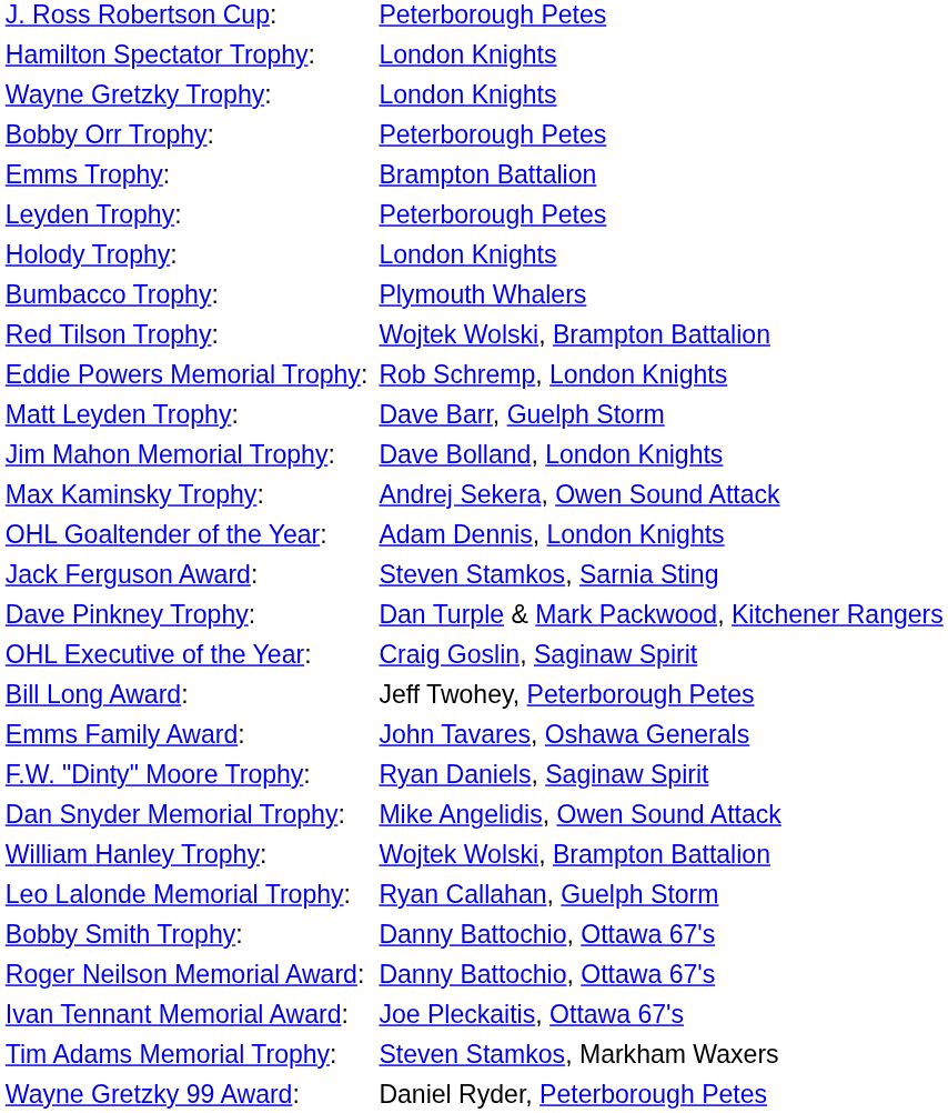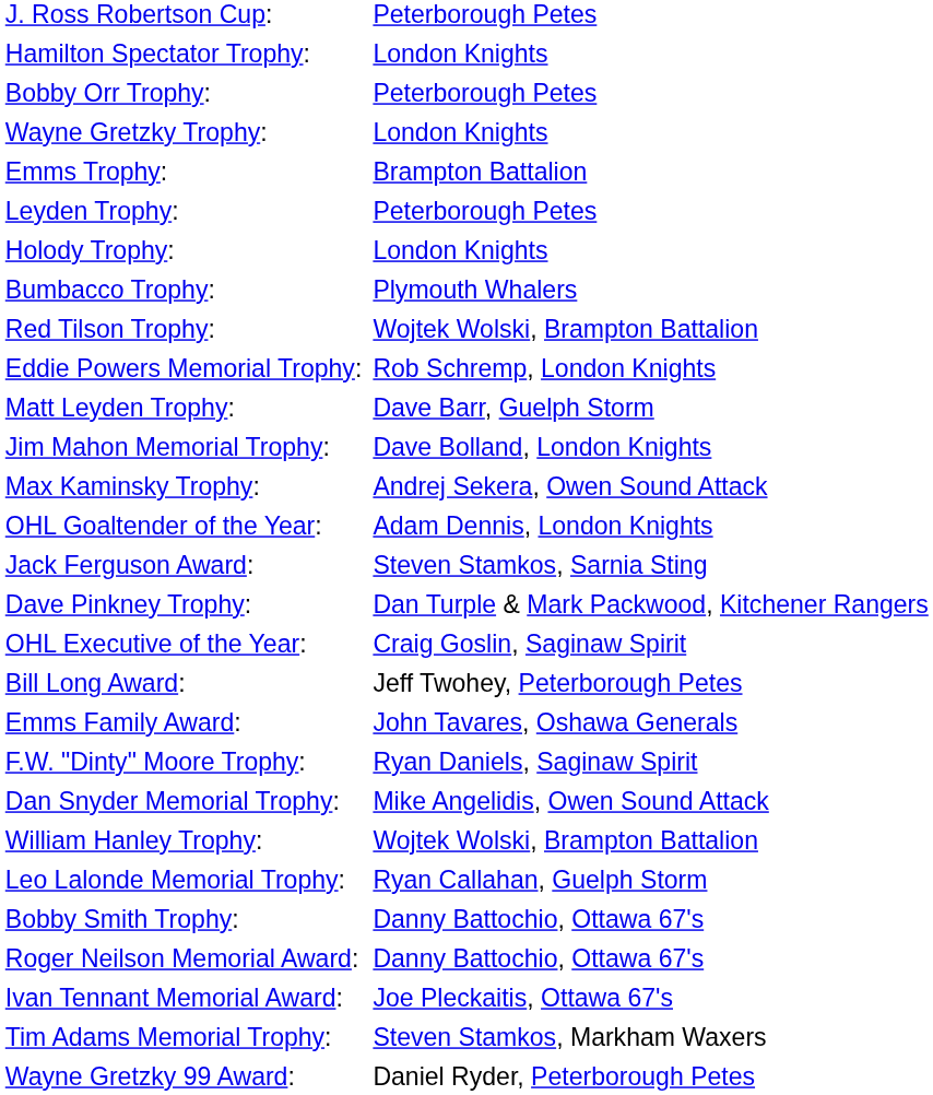 <table cellpadding="3" cellspacing="1">
 <tr>
 <td><a href='#'>J. Ross Robertson Cup</a>:</td>
 <td><a href='#'>Peterborough Petes</a></td>
 </tr>
 <tr>
 <td><a href='#'>Hamilton Spectator Trophy</a>:</td>
 <td><a href='#'>London Knights</a></td>
 </tr>
 <tr>
+<td><a href='#'>Bobby Orr Trophy</a>:</td>
+<td><a href='#'>Peterborough Petes</a></td>
+</tr>
+<tr>
 <td><a href='#'>Wayne Gretzky Trophy</a>:</td>
 <td><a href='#'>London Knights</a></td>
-</tr>
-<tr>
-<td><a href='#'>Bobby Orr Trophy</a>:</td>
-<td><a href='#'>Peterborough Petes</a></td>
 </tr>
 <tr>
 <td><a href='#'>Emms Trophy</a>:</td>
 <td><a href='#'>Brampton Battalion</a></td>
 </tr>
 <tr>
 <td><a href='#'>Leyden Trophy</a>:</td>
 <td><a href='#'>Peterborough Petes</a></td>
 </tr>
 <tr>
 <td><a href='#'>Holody Trophy</a>:</td>
 <td><a href='#'>London Knights</a></td>
 </tr>
 <tr>
 <td><a href='#'>Bumbacco Trophy</a>:</td>
 <td><a href='#'>Plymouth Whalers</a></td>
 </tr>
 <tr>
 <td><a href='#'>Red Tilson Trophy</a>:</td>
 <td><a href='#'>Wojtek Wolski</a>, <a href='#'>Brampton Battalion</a></td>
 </tr>
 <tr>
 <td><a href='#'>Eddie Powers Memorial Trophy</a>:</td>
 <td><a href='#'>Rob Schremp</a>, <a href='#'>London Knights</a></td>
 </tr>
 <tr>
 <td><a href='#'>Matt Leyden Trophy</a>:</td>
 <td><a href='#'>Dave Barr</a>, <a href='#'>Guelph Storm</a></td>
 </tr>
 <tr>
 <td><a href='#'>Jim Mahon Memorial Trophy</a>:</td>
 <td><a href='#'>Dave Bolland</a>, <a href='#'>London Knights</a></td>
 </tr>
 <tr>
 <td><a href='#'>Max Kaminsky Trophy</a>:</td>
 <td><a href='#'>Andrej Sekera</a>, <a href='#'>Owen Sound Attack</a></td>
 </tr>
 <tr>
 <td><a href='#'>OHL Goaltender of the Year</a>:</td>
 <td><a href='#'>Adam Dennis</a>, <a href='#'>London Knights</a></td>
 </tr>
 <tr>
 <td><a href='#'>Jack Ferguson Award</a>:</td>
 <td><a href='#'>Steven Stamkos</a>, <a href='#'>Sarnia Sting</a></td>
 </tr>
 <tr>
 <td><a href='#'>Dave Pinkney Trophy</a>:</td>
 <td><a href='#'>Dan Turple</a> & <a href='#'>Mark Packwood</a>, <a href='#'>Kitchener Rangers</a></td>
 </tr>
 <tr>
 <td><a href='#'>OHL Executive of the Year</a>:</td>
 <td><a href='#'>Craig Goslin</a>, <a href='#'>Saginaw Spirit</a></td>
 </tr>
 <tr>
 <td><a href='#'>Bill Long Award</a>:</td>
 <td>Jeff Twohey, <a href='#'>Peterborough Petes</a></td>
 </tr>
 <tr>
 <td><a href='#'>Emms Family Award</a>:</td>
 <td><a href='#'>John Tavares</a>, <a href='#'>Oshawa Generals</a></td>
 </tr>
 <tr>
 <td><a href='#'>F.W. "Dinty" Moore Trophy</a>:</td>
 <td><a href='#'>Ryan Daniels</a>, <a href='#'>Saginaw Spirit</a></td>
 </tr>
 <tr>
 <td><a href='#'>Dan Snyder Memorial Trophy</a>:</td>
 <td><a href='#'>Mike Angelidis</a>, <a href='#'>Owen Sound Attack</a></td>
 </tr>
 <tr>
 <td><a href='#'>William Hanley Trophy</a>:</td>
 <td><a href='#'>Wojtek Wolski</a>, <a href='#'>Brampton Battalion</a></td>
 </tr>
 <tr>
 <td><a href='#'>Leo Lalonde Memorial Trophy</a>:</td>
 <td><a href='#'>Ryan Callahan</a>, <a href='#'>Guelph Storm</a></td>
 </tr>
 <tr>
 <td><a href='#'>Bobby Smith Trophy</a>:</td>
 <td><a href='#'>Danny Battochio</a>, <a href='#'>Ottawa 67's</a></td>
 </tr>
 <tr>
 <td><a href='#'>Roger Neilson Memorial Award</a>:</td>
 <td><a href='#'>Danny Battochio</a>, <a href='#'>Ottawa 67's</a></td>
 </tr>
 <tr>
 <td><a href='#'>Ivan Tennant Memorial Award</a>:</td>
 <td><a href='#'>Joe Pleckaitis</a>, <a href='#'>Ottawa 67's</a></td>
 </tr>
 <tr>
 <td><a href='#'>Tim Adams Memorial Trophy</a>:</td>
 <td><a href='#'>Steven Stamkos</a>, Markham Waxers</td>
 </tr>
 <tr>
 <td><a href='#'>Wayne Gretzky 99 Award</a>:</td>
 <td>Daniel Ryder, <a href='#'>Peterborough Petes</a></td>
 </tr>
 </table>
